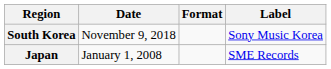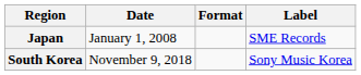 <table class="wikitable plainrowheaders">
 <tr>
 <th>Region</th>
 <th>Date</th>
 <th>Format</th>
 <th>Label</th>
 </tr>
 <tr>
+<th scope="row">Japan</th>
+<td>January 1, 2008</td>
+<td></td>
+<td><a href='#'>SME Records</a></td>
+</tr>
+<tr>
 <th scope="row">South Korea</th>
 <td>November 9, 2018</td>
 <td></td>
 <td><a href='#'>Sony Music Korea</a></td>
 </tr>
-<tr>
-<th scope="row">Japan</th>
-<td>January 1, 2008</td>
-<td></td>
-<td><a href='#'>SME Records</a></td>
-</tr>
 </table>
